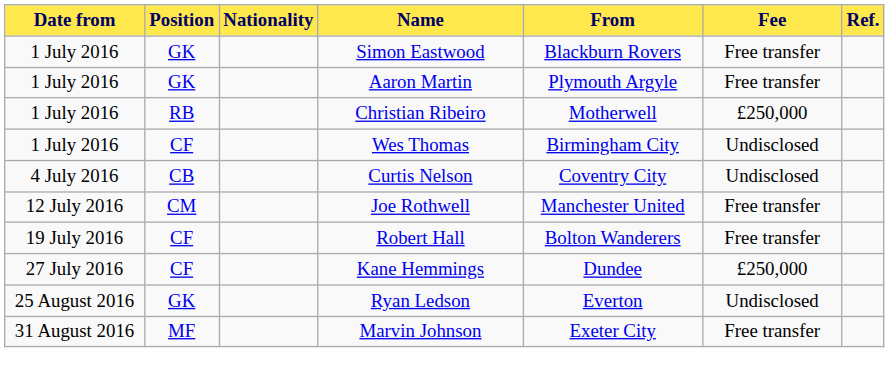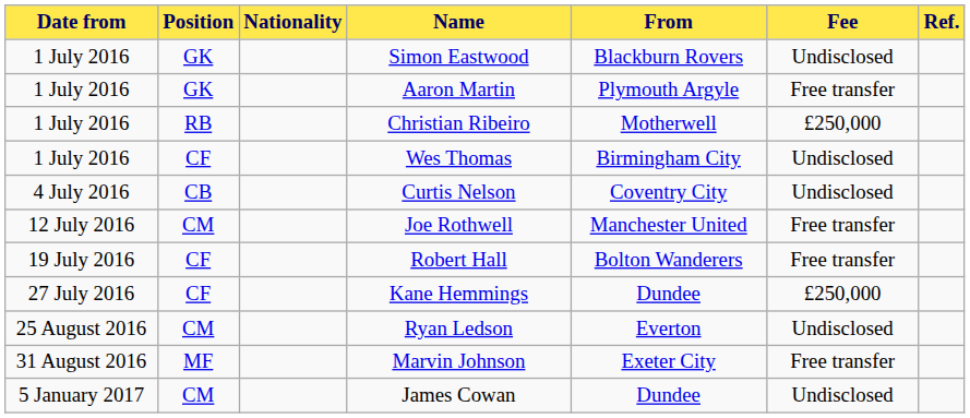 <table class="wikitable"  style="text-align:center; font-size:90%; ">
 <tr>
 <th style="background:#FEE84B; color:#000066; width:100px;">Date from</th>
 <th style="background:#FEE84B; color:#000066; width:50px;">Position</th>
 <th style="background:#FEE84B; color:#000066; width:50px;">Nationality</th>
 <th style="background:#FEE84B; color:#000066; width:150px;">Name</th>
 <th style="background:#FEE84B; color:#000066; width:130px;">From</th>
 <th style="background:#FEE84B; color:#000066; width:100px;">Fee</th>
 <th style="background:#FEE84B; color:#000066; width:25px;">Ref.</th>
 </tr>
 <tr>
 <td>1 July 2016</td>
 <td><a href='#'>GK</a></td>
 <td></td>
 <td><a href='#'>Simon Eastwood</a></td>
 <td><a href='#'>Blackburn Rovers</a></td>
-<td>Free transfer</td>
+<td>Undisclosed</td>
 <td></td>
 </tr>
 <tr>
 <td>1 July 2016</td>
 <td><a href='#'>GK</a></td>
 <td></td>
 <td><a href='#'>Aaron Martin</a></td>
 <td><a href='#'>Plymouth Argyle</a></td>
 <td>Free transfer</td>
 <td></td>
 </tr>
 <tr>
 <td>1 July 2016</td>
 <td><a href='#'>RB</a></td>
 <td></td>
 <td><a href='#'>Christian Ribeiro</a></td>
 <td><a href='#'>Motherwell</a></td>
 <td>£250,000</td>
 <td></td>
 </tr>
 <tr>
 <td>1 July 2016</td>
 <td><a href='#'>CF</a></td>
 <td></td>
 <td><a href='#'>Wes Thomas</a></td>
 <td><a href='#'>Birmingham City</a></td>
 <td>Undisclosed</td>
 <td></td>
 </tr>
 <tr>
 <td>4 July 2016</td>
 <td><a href='#'>CB</a></td>
 <td></td>
 <td><a href='#'>Curtis Nelson</a></td>
 <td><a href='#'>Coventry City</a></td>
 <td>Undisclosed</td>
 <td></td>
 </tr>
 <tr>
 <td>12 July 2016</td>
 <td><a href='#'>CM</a></td>
 <td></td>
 <td><a href='#'>Joe Rothwell</a></td>
 <td><a href='#'>Manchester United</a></td>
 <td>Free transfer</td>
 <td></td>
 </tr>
 <tr>
 <td>19 July 2016</td>
 <td><a href='#'>CF</a></td>
 <td></td>
 <td><a href='#'>Robert Hall</a></td>
 <td><a href='#'>Bolton Wanderers</a></td>
 <td>Free transfer</td>
 <td></td>
 </tr>
 <tr>
 <td>27 July 2016</td>
 <td><a href='#'>CF</a></td>
 <td></td>
 <td><a href='#'>Kane Hemmings</a></td>
 <td><a href='#'>Dundee</a></td>
 <td>£250,000</td>
 <td></td>
 </tr>
 <tr>
 <td>25 August 2016</td>
-<td><a href='#'>GK</a></td>
+<td><a href='#'>CM</a></td>
 <td></td>
 <td><a href='#'>Ryan Ledson</a></td>
 <td><a href='#'>Everton</a></td>
 <td>Undisclosed</td>
 <td></td>
 </tr>
 <tr>
 <td>31 August 2016</td>
 <td><a href='#'>MF</a></td>
 <td></td>
 <td><a href='#'>Marvin Johnson</a></td>
 <td><a href='#'>Exeter City</a></td>
 <td>Free transfer</td>
 <td></td>
 </tr>
+<tr>
+<td>5 January 2017</td>
+<td><a href='#'>CM</a></td>
+<td></td>
+<td>James Cowan</td>
+<td><a href='#'>Dundee</a></td>
+<td>Undisclosed</td>
+<td></td>
+</tr>
 </table>
